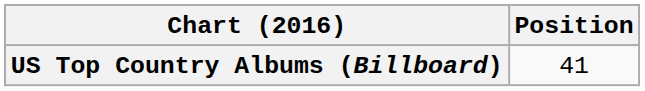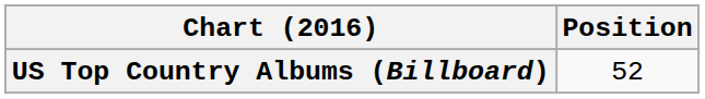 <table class="wikitable plainrowheaders" style="text-align:center">
 <tr>
 <th scope="col">Chart (2016)</th>
 <th scope="col">Position</th>
 </tr>
 <tr>
 <th scope="row">US Top Country Albums (<em>Billboard</em>)</th>
-<td>41</td>
+<td>52</td>
 </tr>
 </table>
